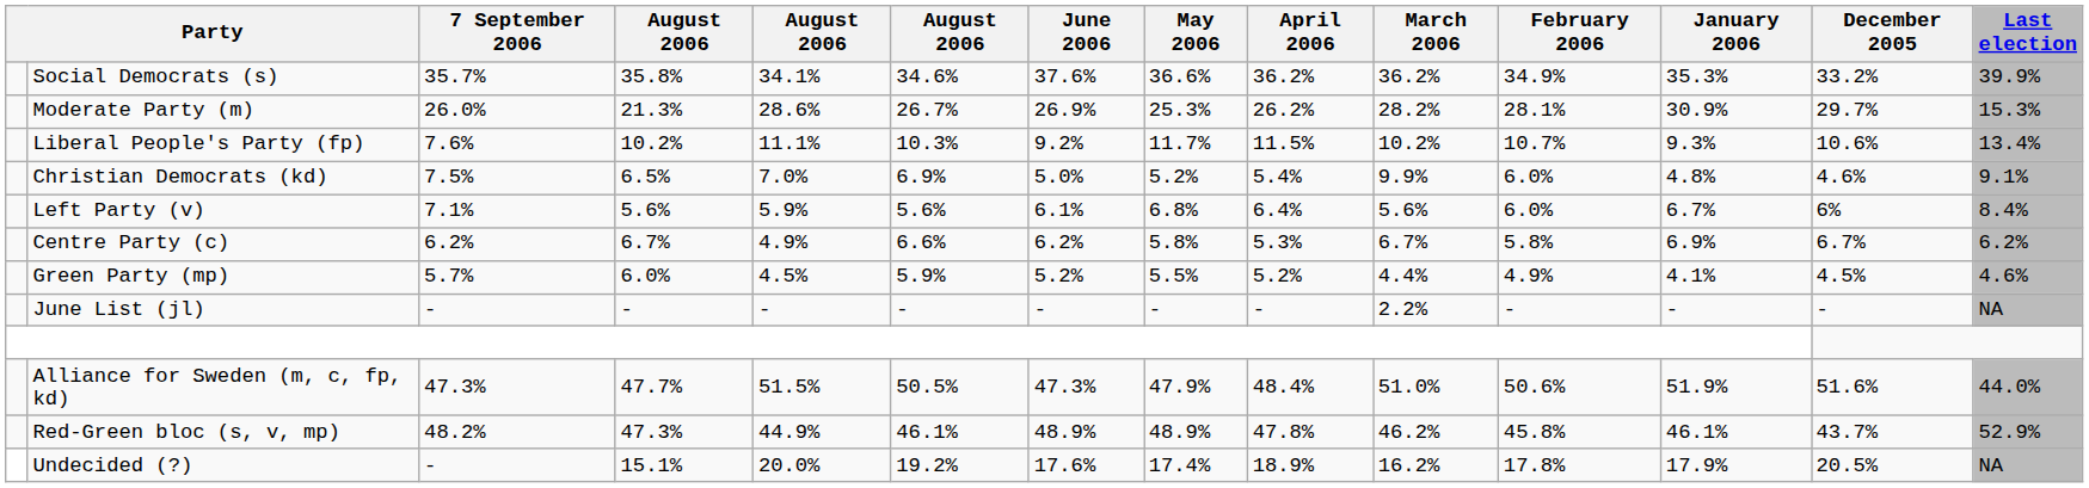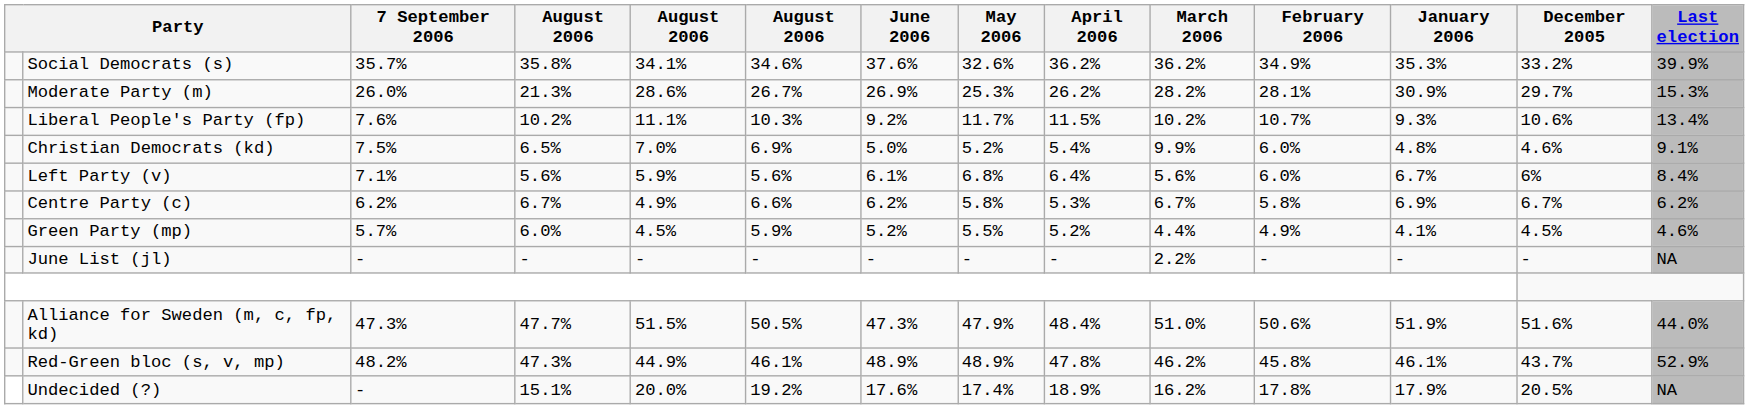 <table class="wikitable" style="font-size: 95%">
 <tr>
 <th colspan=2>Party</th>
 <th>7 September 2006</th>
 <th>August 2006</th>
 <th>August 2006</th>
 <th>August 2006</th>
 <th>June 2006</th>
 <th>May 2006</th>
 <th>April 2006</th>
 <th>March 2006</th>
 <th>February 2006</th>
 <th>January 2006</th>
 <th>December 2005</th>
 <td style="background:#bbb; text-align:center;"><strong><a href='#'>Last<br>election</a></strong></td>
 </tr>
 <tr>
 <td bgcolor=> </td>
 <td>Social Democrats (s)</td>
 <td>35.7%</td>
 <td>35.8%</td>
 <td>34.1%</td>
 <td>34.6%</td>
 <td>37.6%</td>
-<td>36.6%</td>
+<td>32.6%</td>
 <td>36.2%</td>
 <td>36.2%</td>
 <td>34.9%</td>
 <td>35.3%</td>
 <td>33.2%</td>
 <td style="background:#bbb;">39.9%</td>
 </tr>
 <tr>
 <td bgcolor=> </td>
 <td>Moderate Party (m)</td>
 <td>26.0%</td>
 <td>21.3%</td>
 <td>28.6%</td>
 <td>26.7%</td>
 <td>26.9%</td>
 <td>25.3%</td>
 <td>26.2%</td>
 <td>28.2%</td>
 <td>28.1%</td>
 <td>30.9%</td>
 <td>29.7%</td>
 <td style="background:#bbb;">15.3%</td>
 </tr>
 <tr>
 <td bgcolor=> </td>
 <td>Liberal People's Party (fp)</td>
 <td>7.6%</td>
 <td>10.2%</td>
 <td>11.1%</td>
 <td>10.3%</td>
 <td>9.2%</td>
 <td>11.7%</td>
 <td>11.5%</td>
 <td>10.2%</td>
 <td>10.7%</td>
 <td>9.3%</td>
 <td>10.6%</td>
 <td style="background:#bbb;">13.4%</td>
 </tr>
 <tr>
 <td bgcolor=> </td>
 <td>Christian Democrats (kd)</td>
 <td>7.5%</td>
 <td>6.5%</td>
 <td>7.0%</td>
 <td>6.9%</td>
 <td>5.0%</td>
 <td>5.2%</td>
 <td>5.4%</td>
 <td>9.9%</td>
 <td>6.0%</td>
 <td>4.8%</td>
 <td>4.6%</td>
 <td style="background:#bbb;">9.1%</td>
 </tr>
 <tr>
 <td bgcolor=> </td>
 <td>Left Party (v)</td>
 <td>7.1%</td>
 <td>5.6%</td>
 <td>5.9%</td>
 <td>5.6%</td>
 <td>6.1%</td>
 <td>6.8%</td>
 <td>6.4%</td>
 <td>5.6%</td>
 <td>6.0%</td>
 <td>6.7%</td>
 <td>6%</td>
 <td style="background:#bbb;">8.4%</td>
 </tr>
 <tr>
 <td bgcolor=> </td>
 <td>Centre Party (c)</td>
 <td>6.2%</td>
 <td>6.7%</td>
 <td>4.9%</td>
 <td>6.6%</td>
 <td>6.2%</td>
 <td>5.8%</td>
 <td>5.3%</td>
 <td>6.7%</td>
 <td>5.8%</td>
 <td>6.9%</td>
 <td>6.7%</td>
 <td style="background:#bbb;">6.2%</td>
 </tr>
 <tr>
 <td bgcolor=> </td>
 <td>Green Party (mp)</td>
 <td>5.7%</td>
 <td>6.0%</td>
 <td>4.5%</td>
 <td>5.9%</td>
 <td>5.2%</td>
 <td>5.5%</td>
 <td>5.2%</td>
 <td>4.4%</td>
 <td>4.9%</td>
 <td>4.1%</td>
 <td>4.5%</td>
 <td style="background:#bbb;">4.6%</td>
 </tr>
 <tr>
 <td bgcolor=> </td>
 <td>June List (jl)</td>
 <td>-</td>
 <td>-</td>
 <td>-</td>
 <td>-</td>
 <td>-</td>
 <td>-</td>
 <td>-</td>
 <td>2.2%</td>
 <td>-</td>
 <td>-</td>
 <td>-</td>
 <td style="background:#bbb;">NA</td>
 </tr>
 <tr style="background:white;">
 <td colspan=12> </td>
 </tr>
 <tr>
 <td bgcolor=> </td>
 <td>Alliance for Sweden (m, c, fp, kd)</td>
 <td>47.3%</td>
 <td>47.7%</td>
 <td>51.5%</td>
 <td>50.5%</td>
 <td>47.3%</td>
 <td>47.9%</td>
 <td>48.4%</td>
 <td>51.0%</td>
 <td>50.6%</td>
 <td>51.9%</td>
 <td>51.6%</td>
 <td style="background:#bbb;">44.0%</td>
 </tr>
 <tr>
 <td bgcolor=> </td>
 <td>Red-Green bloc (s, v, mp)</td>
 <td>48.2%</td>
 <td>47.3%</td>
 <td>44.9%</td>
 <td>46.1%</td>
 <td>48.9%</td>
 <td>48.9%</td>
 <td>47.8%</td>
 <td>46.2%</td>
 <td>45.8%</td>
 <td>46.1%</td>
 <td>43.7%</td>
 <td style="background:#bbb;">52.9%</td>
 </tr>
 <tr>
 <td bgcolor=white> </td>
 <td>Undecided (?)</td>
 <td>-</td>
 <td>15.1%</td>
 <td>20.0%</td>
 <td>19.2%</td>
 <td>17.6%</td>
 <td>17.4%</td>
 <td>18.9%</td>
 <td>16.2%</td>
 <td>17.8%</td>
 <td>17.9%</td>
 <td>20.5%</td>
 <td style="background:#bbb;">NA</td>
 </tr>
 </table>
